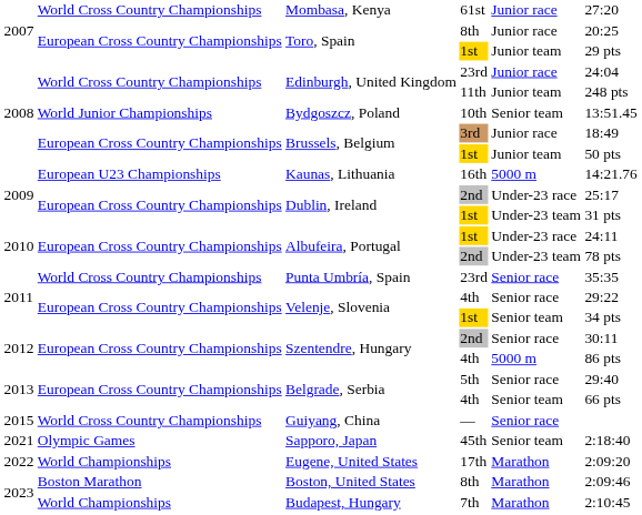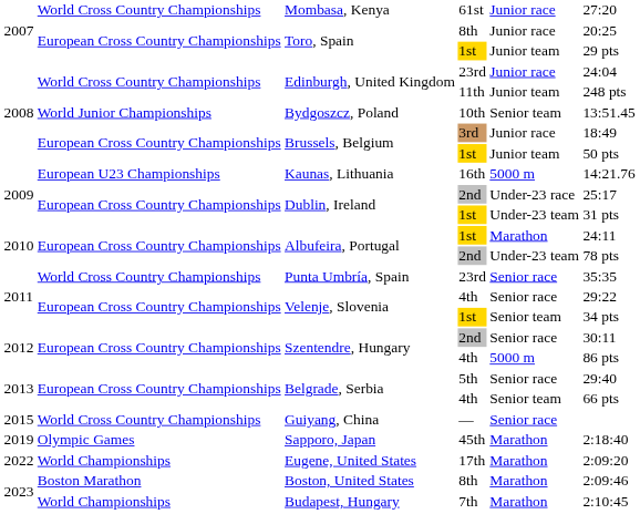 <table>
 <tr>
 <td rowspan=3>2007</td>
 <td><a href='#'>World Cross Country Championships</a></td>
 <td><a href='#'>Mombasa</a>, Kenya</td>
 <td>61st</td>
 <td><a href='#'>Junior race</a></td>
 <td>27:20</td>
 </tr>
 <tr>
 <td rowspan=2><a href='#'>European Cross Country Championships</a></td>
 <td rowspan=2><a href='#'>Toro</a>, Spain</td>
 <td>8th</td>
 <td>Junior race</td>
 <td>20:25</td>
 </tr>
 <tr>
 <td bgcolor=gold>1st</td>
 <td>Junior team</td>
 <td>29 pts</td>
 </tr>
 <tr>
 <td rowspan=5>2008</td>
 <td rowspan=2><a href='#'>World Cross Country Championships</a></td>
 <td rowspan=2><a href='#'>Edinburgh</a>, United Kingdom</td>
 <td>23rd</td>
 <td><a href='#'>Junior race</a></td>
 <td>24:04</td>
 </tr>
 <tr>
 <td>11th</td>
 <td>Junior team</td>
 <td>248 pts</td>
 </tr>
 <tr>
 <td><a href='#'>World Junior Championships</a></td>
 <td><a href='#'>Bydgoszcz</a>, Poland</td>
 <td>10th</td>
 <td>Senior team</td>
 <td>13:51.45</td>
 </tr>
 <tr>
 <td rowspan=2><a href='#'>European Cross Country Championships</a></td>
 <td rowspan=2><a href='#'>Brussels</a>, Belgium</td>
 <td bgcolor=cc9966>3rd</td>
 <td>Junior race</td>
 <td>18:49</td>
 </tr>
 <tr>
 <td bgcolor=gold>1st</td>
 <td>Junior team</td>
 <td>50 pts</td>
 </tr>
 <tr>
 <td rowspan=3>2009</td>
 <td><a href='#'>European U23 Championships</a></td>
 <td><a href='#'>Kaunas</a>, Lithuania</td>
 <td>16th</td>
 <td><a href='#'>5000 m</a></td>
 <td>14:21.76</td>
 </tr>
 <tr>
 <td rowspan=2><a href='#'>European Cross Country Championships</a></td>
 <td rowspan=2><a href='#'>Dublin</a>, Ireland</td>
 <td bgcolor=silver>2nd</td>
 <td>Under-23 race</td>
 <td>25:17</td>
 </tr>
 <tr>
 <td bgcolor=gold>1st</td>
 <td>Under-23 team</td>
 <td>31 pts</td>
 </tr>
 <tr>
 <td rowspan=2>2010</td>
 <td rowspan=2><a href='#'>European Cross Country Championships</a></td>
 <td rowspan=2><a href='#'>Albufeira</a>, Portugal</td>
 <td bgcolor=gold>1st</td>
-<td>Under-23 race</td>
+<td><a href='#'>Marathon</a></td>
 <td>24:11</td>
 </tr>
 <tr>
 <td bgcolor=silver>2nd</td>
 <td>Under-23 team</td>
 <td>78 pts</td>
 </tr>
 <tr>
 <td rowspan=3>2011</td>
 <td><a href='#'>World Cross Country Championships</a></td>
 <td><a href='#'>Punta Umbría</a>, Spain</td>
 <td>23rd</td>
 <td><a href='#'>Senior race</a></td>
 <td>35:35</td>
 </tr>
 <tr>
 <td rowspan=2><a href='#'>European Cross Country Championships</a></td>
 <td rowspan=2><a href='#'>Velenje</a>, Slovenia</td>
 <td>4th</td>
 <td>Senior race</td>
 <td>29:22</td>
 </tr>
 <tr>
 <td bgcolor=gold>1st</td>
 <td>Senior team</td>
 <td>34 pts</td>
 </tr>
 <tr>
 <td rowspan=2>2012</td>
 <td rowspan=2><a href='#'>European Cross Country Championships</a></td>
 <td rowspan=2><a href='#'>Szentendre</a>, Hungary</td>
 <td bgcolor=silver>2nd</td>
 <td>Senior race</td>
 <td>30:11</td>
 </tr>
 <tr>
 <td>4th</td>
 <td><a href='#'>5000 m</a></td>
 <td>86 pts</td>
 </tr>
 <tr>
 <td rowspan=2>2013</td>
 <td rowspan=2><a href='#'>European Cross Country Championships</a></td>
 <td rowspan=2><a href='#'>Belgrade</a>, Serbia</td>
 <td>5th</td>
 <td>Senior race</td>
 <td>29:40</td>
 </tr>
 <tr>
 <td>4th</td>
 <td>Senior team</td>
 <td>66 pts</td>
 </tr>
 <tr>
 <td>2015</td>
 <td><a href='#'>World Cross Country Championships</a></td>
 <td><a href='#'>Guiyang</a>, China</td>
 <td>—</td>
 <td><a href='#'>Senior race</a></td>
 <td></td>
 </tr>
 <tr>
-<td>2021</td>
+<td>2019</td>
 <td><a href='#'>Olympic Games</a></td>
 <td><a href='#'>Sapporo, Japan</a></td>
 <td>45th</td>
-<td>Senior team</td>
+<td><a href='#'>Marathon</a></td>
 <td>2:18:40</td>
 </tr>
 <tr>
 <td>2022</td>
 <td><a href='#'>World Championships</a></td>
 <td><a href='#'>Eugene, United States</a></td>
 <td>17th</td>
 <td><a href='#'>Marathon</a></td>
 <td>2:09:20</td>
 </tr>
 <tr>
 <td rowspan=2>2023</td>
 <td><a href='#'>Boston Marathon</a></td>
 <td><a href='#'>Boston, United States</a></td>
 <td>8th</td>
 <td><a href='#'>Marathon</a></td>
 <td>2:09:46</td>
 </tr>
 <tr>
 <td><a href='#'>World Championships</a></td>
 <td><a href='#'>Budapest, Hungary</a></td>
 <td>7th</td>
 <td><a href='#'>Marathon</a></td>
 <td>2:10:45</td>
 </tr>
 </table>
